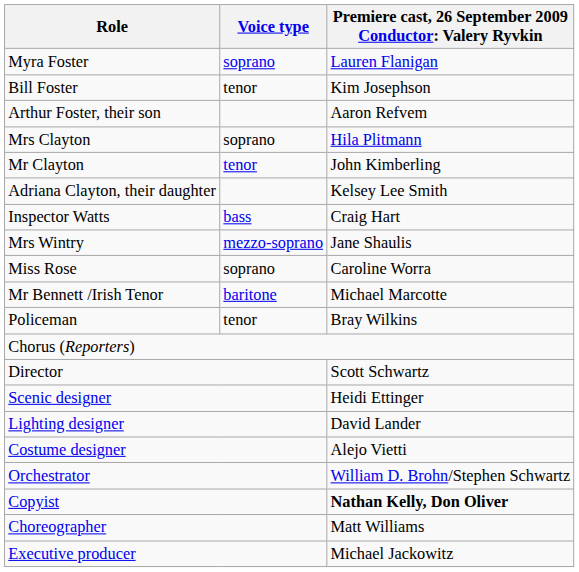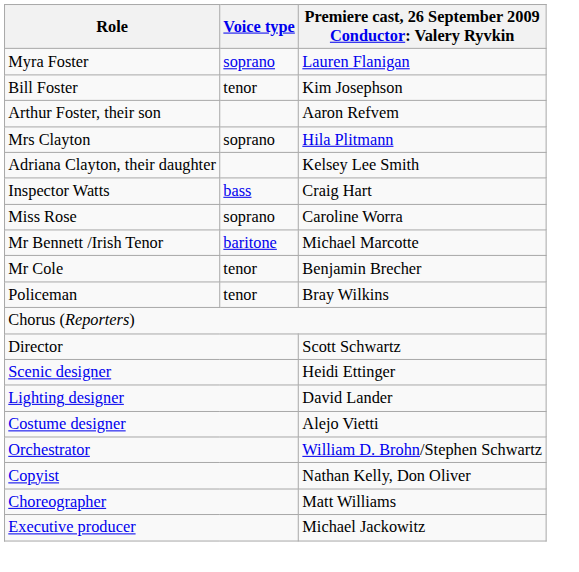 <table class="wikitable">
 <tr>
 <th>Role</th>
 <th><a href='#'>Voice type</a></th>
 <th>Premiere cast, 26 September 2009<br><a href='#'>Conductor</a>: Valery Ryvkin</th>
 </tr>
 <tr>
 <td>Myra Foster</td>
 <td><a href='#'>soprano</a></td>
 <td><a href='#'>Lauren Flanigan</a></td>
 </tr>
 <tr>
 <td>Bill Foster</td>
 <td>tenor</td>
 <td>Kim Josephson</td>
 </tr>
 <tr>
 <td>Arthur Foster, their son</td>
 <td> </td>
 <td>Aaron Refvem</td>
 </tr>
 <tr>
 <td>Mrs Clayton</td>
 <td>soprano</td>
 <td><a href='#'>Hila Plitmann</a></td>
 </tr>
 <tr>
-<td>Mr Clayton</td>
-<td><a href='#'>tenor</a></td>
-<td>John Kimberling</td>
-</tr>
-<tr>
 <td>Adriana Clayton, their daughter</td>
 <td> </td>
 <td>Kelsey Lee Smith</td>
 </tr>
 <tr>
 <td>Inspector Watts</td>
 <td><a href='#'>bass</a></td>
 <td>Craig Hart</td>
 </tr>
 <tr>
-<td>Mrs Wintry</td>
-<td><a href='#'>mezzo-soprano</a></td>
-<td>Jane Shaulis</td>
-</tr>
-<tr>
 <td>Miss Rose</td>
 <td>soprano</td>
 <td>Caroline Worra</td>
 </tr>
 <tr>
 <td>Mr Bennett /Irish Tenor</td>
 <td><a href='#'>baritone</a></td>
 <td>Michael Marcotte</td>
+</tr>
+<tr>
+<td>Mr Cole</td>
+<td>tenor</td>
+<td>Benjamin Brecher</td>
 </tr>
 <tr>
 <td>Policeman</td>
 <td>tenor</td>
 <td>Bray Wilkins</td>
 </tr>
 <tr>
 <td colspan=3>Chorus (<em>Reporters</em>)</td>
 </tr>
 <tr>
 <td colspan=2>Director</td>
 <td>Scott Schwartz</td>
 </tr>
 <tr>
 <td colspan=2><a href='#'>Scenic designer</a></td>
 <td>Heidi Ettinger</td>
 </tr>
 <tr>
 <td colspan=2><a href='#'>Lighting designer</a></td>
 <td>David Lander</td>
 </tr>
 <tr>
 <td colspan=2><a href='#'>Costume designer</a></td>
 <td>Alejo Vietti</td>
 </tr>
 <tr>
 <td colspan=2><a href='#'>Orchestrator</a></td>
 <td><a href='#'>William D. Brohn</a>/Stephen Schwartz</td>
 </tr>
 <tr>
 <td colspan=2><a href='#'>Copyist</a></td>
-<td><strong>Nathan Kelly, Don Oliver</strong></td>
+<td>Nathan Kelly, Don Oliver</td>
 </tr>
 <tr>
 <td colspan=2><a href='#'>Choreographer</a></td>
 <td>Matt Williams</td>
 </tr>
 <tr>
 <td colspan=2><a href='#'>Executive producer</a></td>
 <td>Michael Jackowitz</td>
 </tr>
 </table>
